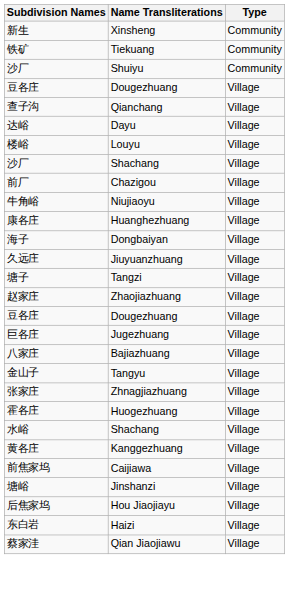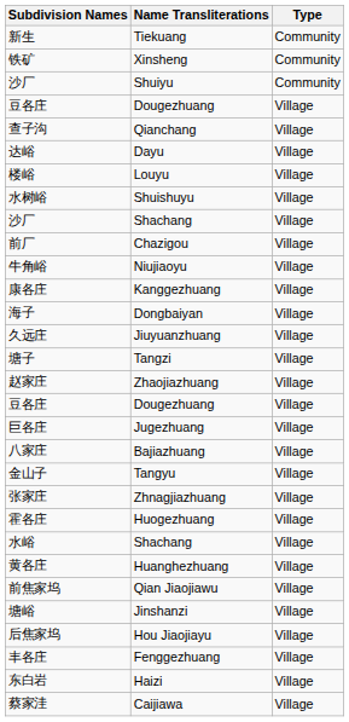 <table class="wikitable sortable">
 <tr>
 <th>Subdivision Names</th>
 <th>Name Transliterations</th>
 <th>Type</th>
 </tr>
 <tr>
 <td>新生</td>
-<td>Xinsheng</td>
+<td>Tiekuang</td>
 <td>Community</td>
 </tr>
 <tr>
 <td>铁矿</td>
-<td>Tiekuang</td>
+<td>Xinsheng</td>
 <td>Community</td>
 </tr>
 <tr>
 <td>沙厂</td>
 <td>Shuiyu</td>
 <td>Community</td>
 </tr>
 <tr>
 <td>豆各庄</td>
 <td>Dougezhuang</td>
 <td>Village</td>
 </tr>
 <tr>
 <td>查子沟</td>
 <td>Qianchang</td>
 <td>Village</td>
 </tr>
 <tr>
 <td>达峪</td>
 <td>Dayu</td>
 <td>Village</td>
 </tr>
 <tr>
 <td>楼峪</td>
 <td>Louyu</td>
 <td>Village</td>
 </tr>
 <tr>
+<td>水树峪</td>
+<td>Shuishuyu</td>
+<td>Village</td>
+</tr>
+<tr>
 <td>沙厂</td>
 <td>Shachang</td>
 <td>Village</td>
 </tr>
 <tr>
 <td>前厂</td>
 <td>Chazigou</td>
 <td>Village</td>
 </tr>
 <tr>
 <td>牛角峪</td>
 <td>Niujiaoyu</td>
 <td>Village</td>
 </tr>
 <tr>
 <td>康各庄</td>
-<td>Huanghezhuang</td>
+<td>Kanggezhuang</td>
 <td>Village</td>
 </tr>
 <tr>
 <td>海子</td>
 <td>Dongbaiyan</td>
 <td>Village</td>
 </tr>
 <tr>
 <td>久远庄</td>
 <td>Jiuyuanzhuang</td>
 <td>Village</td>
 </tr>
 <tr>
 <td>塘子</td>
 <td>Tangzi</td>
 <td>Village</td>
 </tr>
 <tr>
 <td>赵家庄</td>
 <td>Zhaojiazhuang</td>
 <td>Village</td>
 </tr>
 <tr>
 <td>豆各庄</td>
 <td>Dougezhuang</td>
 <td>Village</td>
 </tr>
 <tr>
 <td>巨各庄</td>
 <td>Jugezhuang</td>
 <td>Village</td>
 </tr>
 <tr>
 <td>八家庄</td>
 <td>Bajiazhuang</td>
 <td>Village</td>
 </tr>
 <tr>
 <td>金山子</td>
 <td>Tangyu</td>
 <td>Village</td>
 </tr>
 <tr>
 <td>张家庄</td>
 <td>Zhnagjiazhuang</td>
 <td>Village</td>
 </tr>
 <tr>
 <td>霍各庄</td>
 <td>Huogezhuang</td>
 <td>Village</td>
 </tr>
 <tr>
 <td>水峪</td>
 <td>Shachang</td>
 <td>Village</td>
 </tr>
 <tr>
 <td>黄各庄</td>
-<td>Kanggezhuang</td>
+<td>Huanghezhuang</td>
 <td>Village</td>
 </tr>
 <tr>
 <td>前焦家坞</td>
-<td>Caijiawa</td>
+<td>Qian Jiaojiawu</td>
 <td>Village</td>
 </tr>
 <tr>
 <td>塘峪</td>
 <td>Jinshanzi</td>
 <td>Village</td>
 </tr>
 <tr>
 <td>后焦家坞</td>
 <td>Hou Jiaojiayu</td>
 <td>Village</td>
 </tr>
 <tr>
+<td>丰各庄</td>
+<td>Fenggezhuang</td>
+<td>Village</td>
+</tr>
+<tr>
 <td>东白岩</td>
 <td>Haizi</td>
 <td>Village</td>
 </tr>
 <tr>
 <td>蔡家洼</td>
-<td>Qian Jiaojiawu</td>
+<td>Caijiawa</td>
 <td>Village</td>
 </tr>
 </table>
